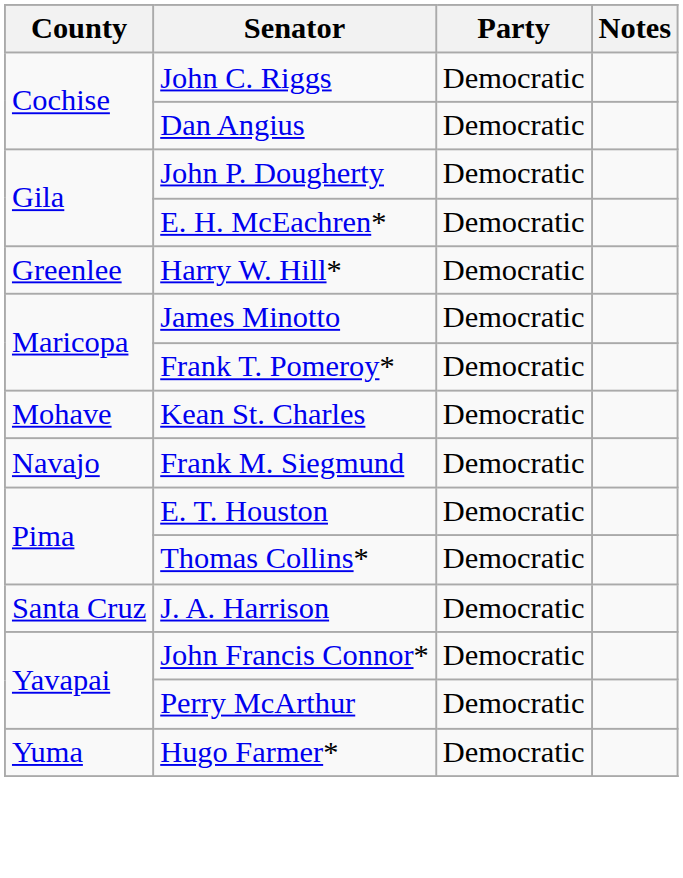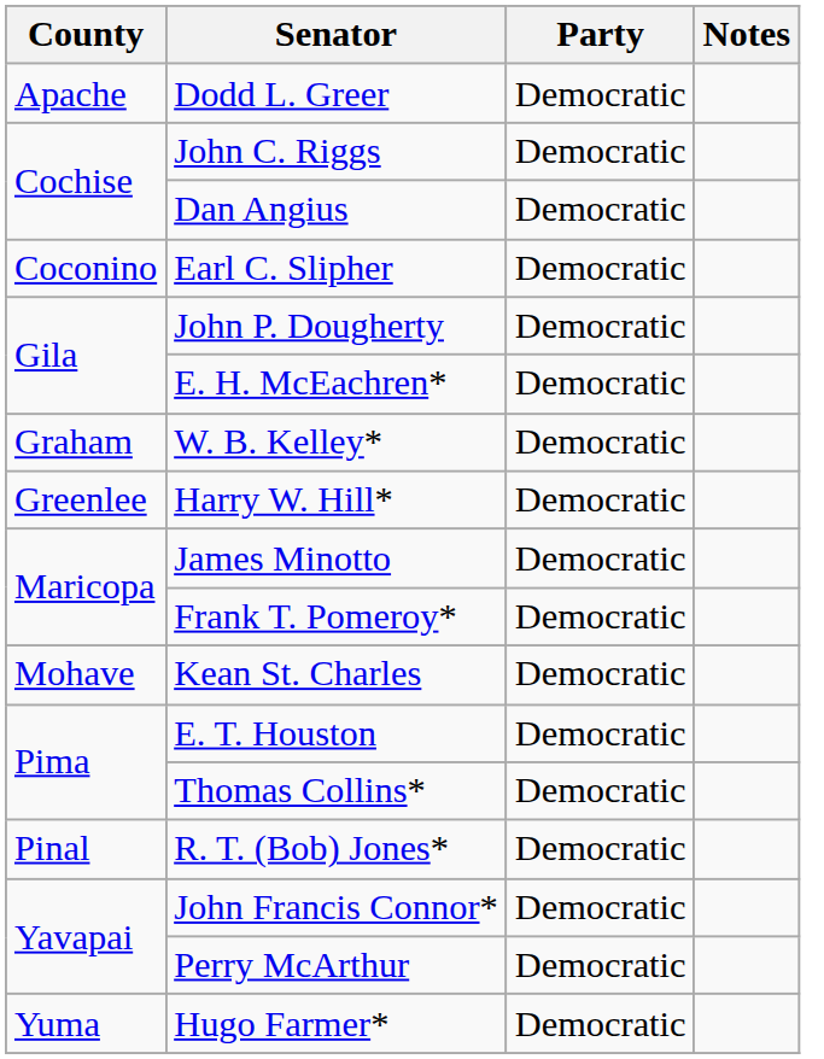 <table class=wikitable>
 <tr>
 <th>County</th>
 <th>Senator</th>
 <th>Party</th>
 <th>Notes</th>
+</tr>
+<tr>
+<td><a href='#'>Apache</a></td>
+<td><a href='#'>Dodd L. Greer</a></td>
+<td>Democratic</td>
+<td></td>
 </tr>
 <tr>
 <td rowspan="2"><a href='#'>Cochise</a></td>
 <td><a href='#'>John C. Riggs</a></td>
 <td>Democratic</td>
 <td></td>
 </tr>
 <tr>
 <td><a href='#'>Dan Angius</a></td>
 <td>Democratic</td>
 <td></td>
 </tr>
 <tr>
+<td><a href='#'>Coconino</a></td>
+<td><a href='#'>Earl C. Slipher</a></td>
+<td>Democratic</td>
+<td></td>
+</tr>
+<tr>
 <td rowspan="2"><a href='#'>Gila</a></td>
 <td><a href='#'>John P. Dougherty</a></td>
 <td>Democratic</td>
 <td></td>
 </tr>
 <tr>
 <td><a href='#'>E. H. McEachren</a>*</td>
+<td>Democratic</td>
+<td></td>
+</tr>
+<tr>
+<td><a href='#'>Graham</a></td>
+<td><a href='#'>W. B. Kelley</a>*</td>
 <td>Democratic</td>
 <td></td>
 </tr>
 <tr>
 <td><a href='#'>Greenlee</a></td>
 <td><a href='#'>Harry W. Hill</a>*</td>
 <td>Democratic</td>
 <td></td>
 </tr>
 <tr>
 <td rowspan="2"><a href='#'>Maricopa</a></td>
 <td><a href='#'>James Minotto</a></td>
 <td>Democratic</td>
 <td></td>
 </tr>
 <tr>
 <td><a href='#'>Frank T. Pomeroy</a>*</td>
 <td>Democratic</td>
 <td></td>
 </tr>
 <tr>
 <td><a href='#'>Mohave</a></td>
 <td><a href='#'>Kean St. Charles</a></td>
 <td>Democratic</td>
 <td></td>
 </tr>
 <tr>
-<td><a href='#'>Navajo</a></td>
-<td><a href='#'>Frank M. Siegmund</a></td>
-<td>Democratic</td>
-<td></td>
-</tr>
-<tr>
 <td rowspan="2"><a href='#'>Pima</a></td>
 <td><a href='#'>E. T. Houston</a></td>
 <td>Democratic</td>
 <td></td>
 </tr>
 <tr>
 <td><a href='#'>Thomas Collins</a>*</td>
 <td>Democratic</td>
 <td></td>
 </tr>
 <tr>
-<td><a href='#'>Santa Cruz</a></td>
-<td><a href='#'>J. A. Harrison</a></td>
+<td><a href='#'>Pinal</a></td>
+<td><a href='#'>R. T. (Bob) Jones</a>*</td>
 <td>Democratic</td>
 <td></td>
 </tr>
 <tr>
 <td rowspan="2"><a href='#'>Yavapai</a></td>
 <td><a href='#'>John Francis Connor</a>*</td>
 <td>Democratic</td>
 <td></td>
 </tr>
 <tr>
 <td><a href='#'>Perry McArthur</a></td>
 <td>Democratic</td>
 <td></td>
 </tr>
 <tr>
 <td><a href='#'>Yuma</a></td>
 <td><a href='#'>Hugo Farmer</a>*</td>
 <td>Democratic</td>
 <td></td>
 </tr>
 <tr>
 </tr>
 </table>
